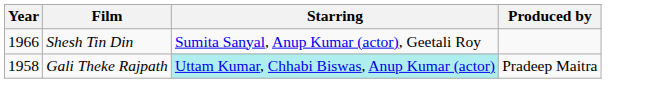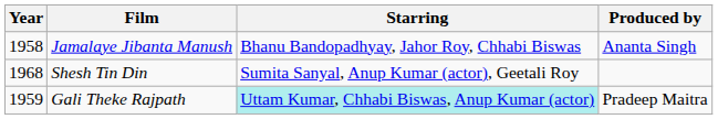 <table class="wikitable">
 <tr>
 <th>Year</th>
 <th>Film</th>
 <th>Starring</th>
 <th>Produced by</th>
 </tr>
 <tr>
-<td>1966</td>
+<td>1958</td>
+<td><em><a href='#'>Jamalaye Jibanta Manush</a></em></td>
+<td><a href='#'>Bhanu Bandopadhyay</a>, <a href='#'>Jahor Roy</a>, <a href='#'>Chhabi Biswas</a></td>
+<td><a href='#'>Ananta Singh</a></td>
+</tr>
+<tr>
+<td>1968</td>
 <td><em>Shesh Tin Din</em></td>
 <td><a href='#'>Sumita Sanyal</a>, <a href='#'>Anup Kumar (actor)</a>, Geetali Roy</td>
 <td></td>
 </tr>
 <tr>
-<td>1958</td>
+<td>1959</td>
 <td><em>Gali Theke Rajpath</em></td>
 <td style="background: paleturquoise;"><a href='#'>Uttam Kumar</a>, <a href='#'>Chhabi Biswas</a>, <a href='#'>Anup Kumar (actor)</a></td>
 <td>Pradeep Maitra</td>
 </tr>
 </table>
